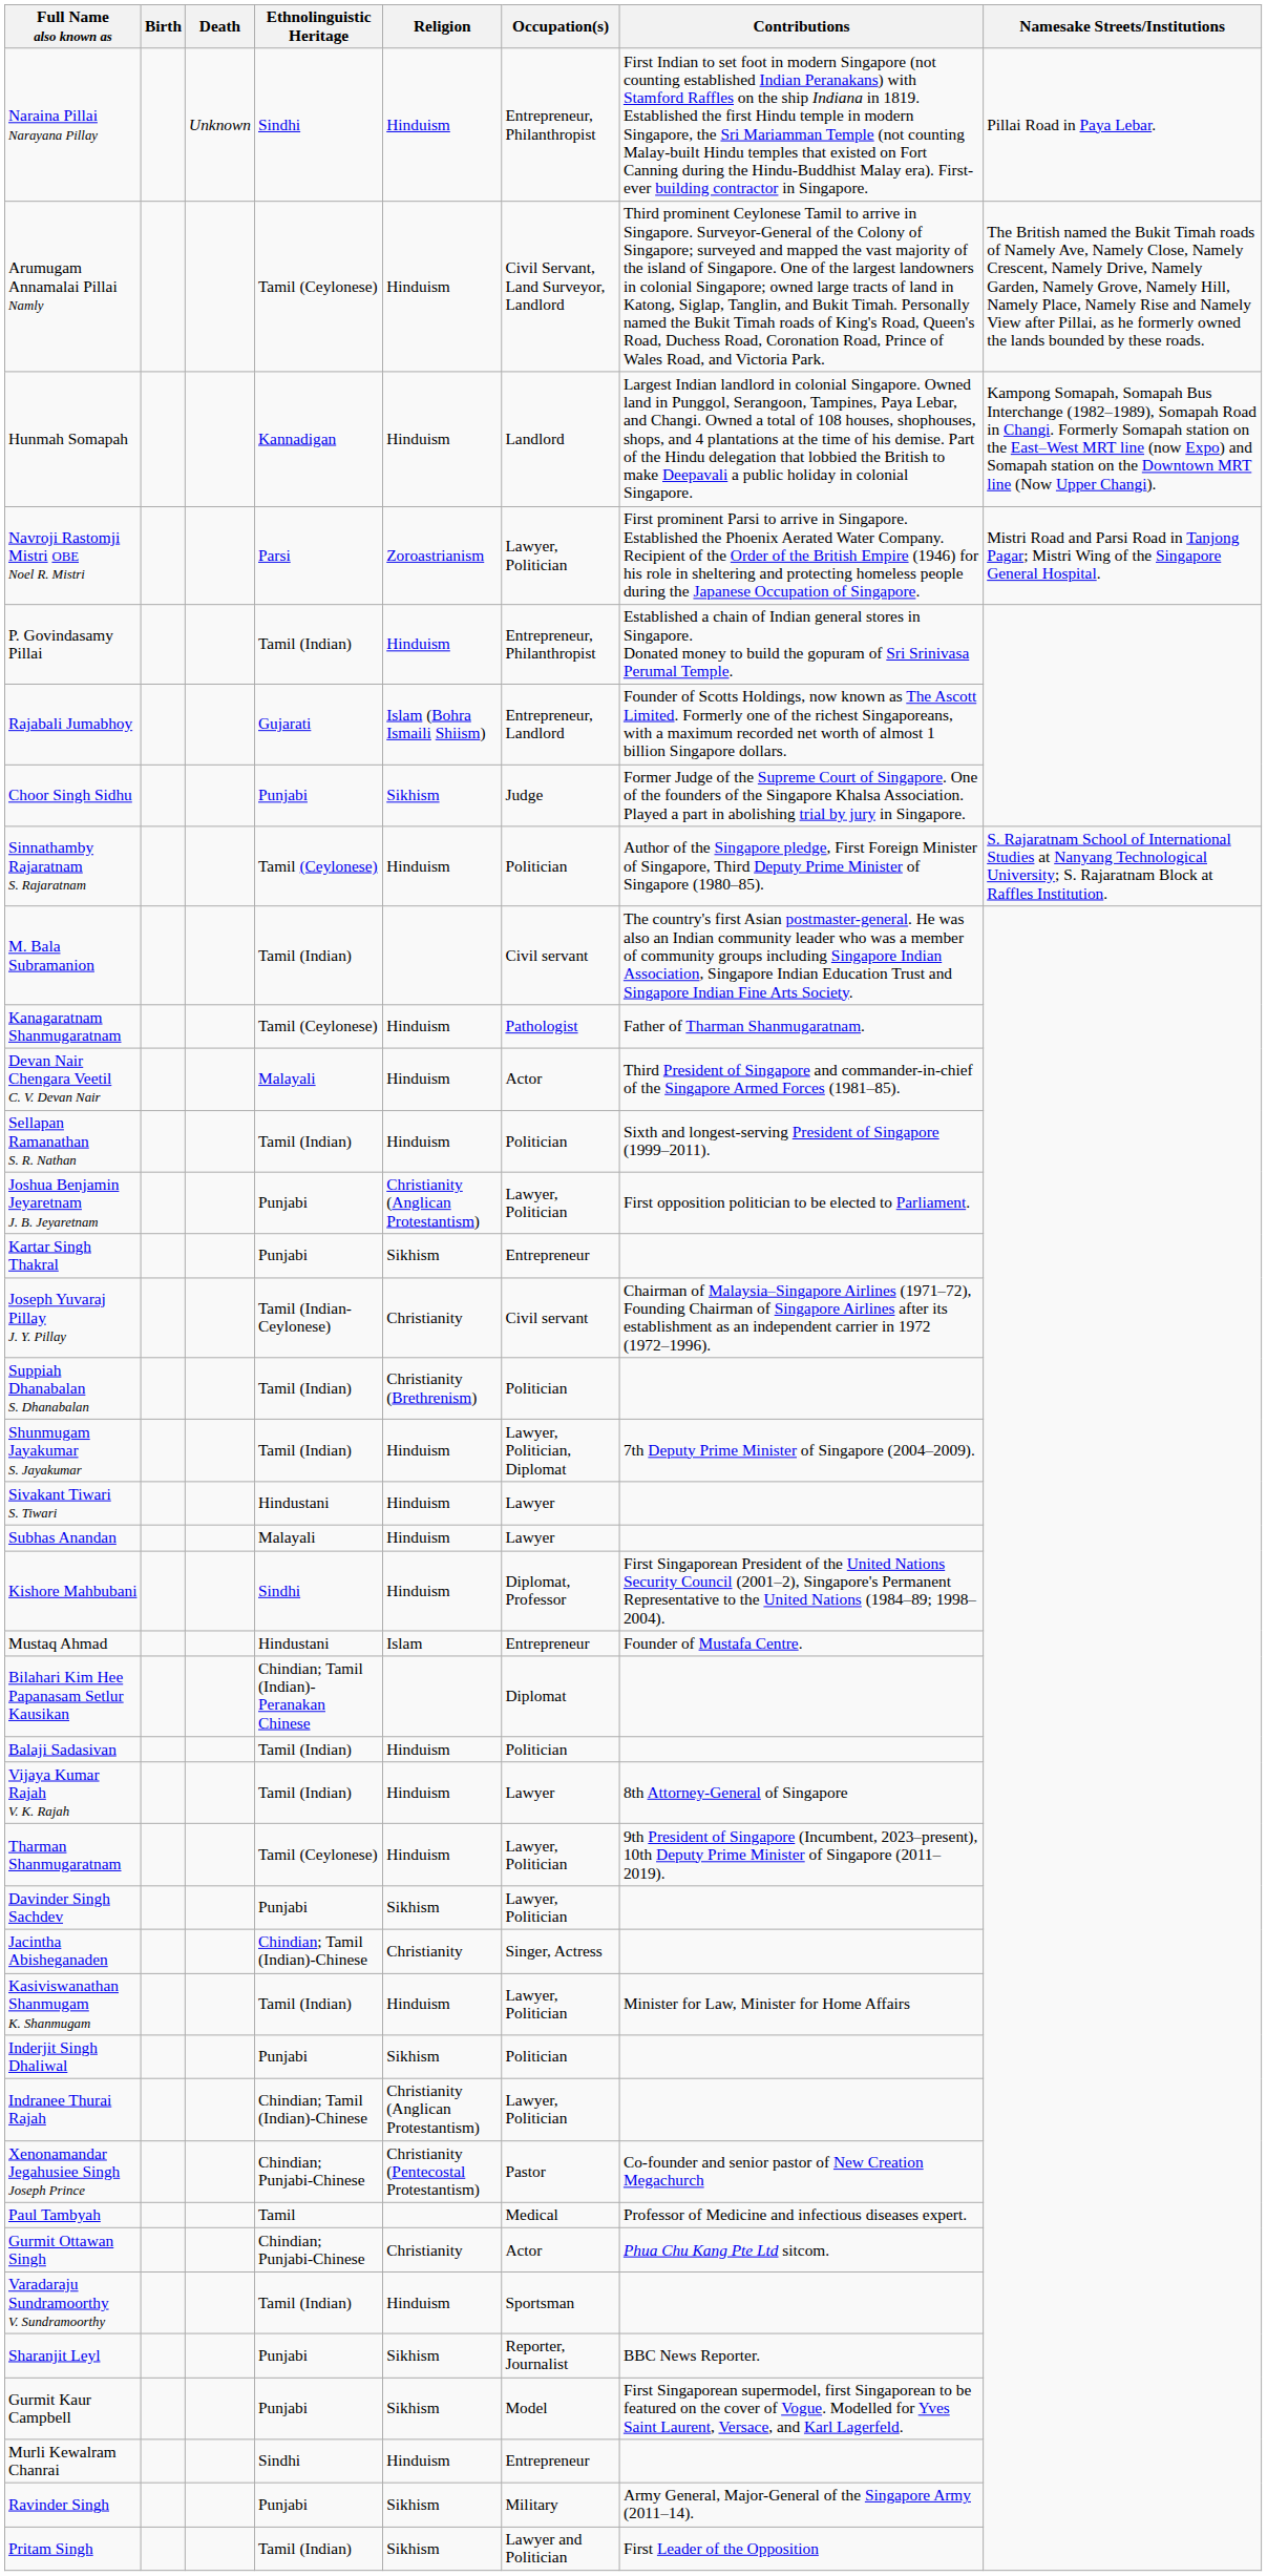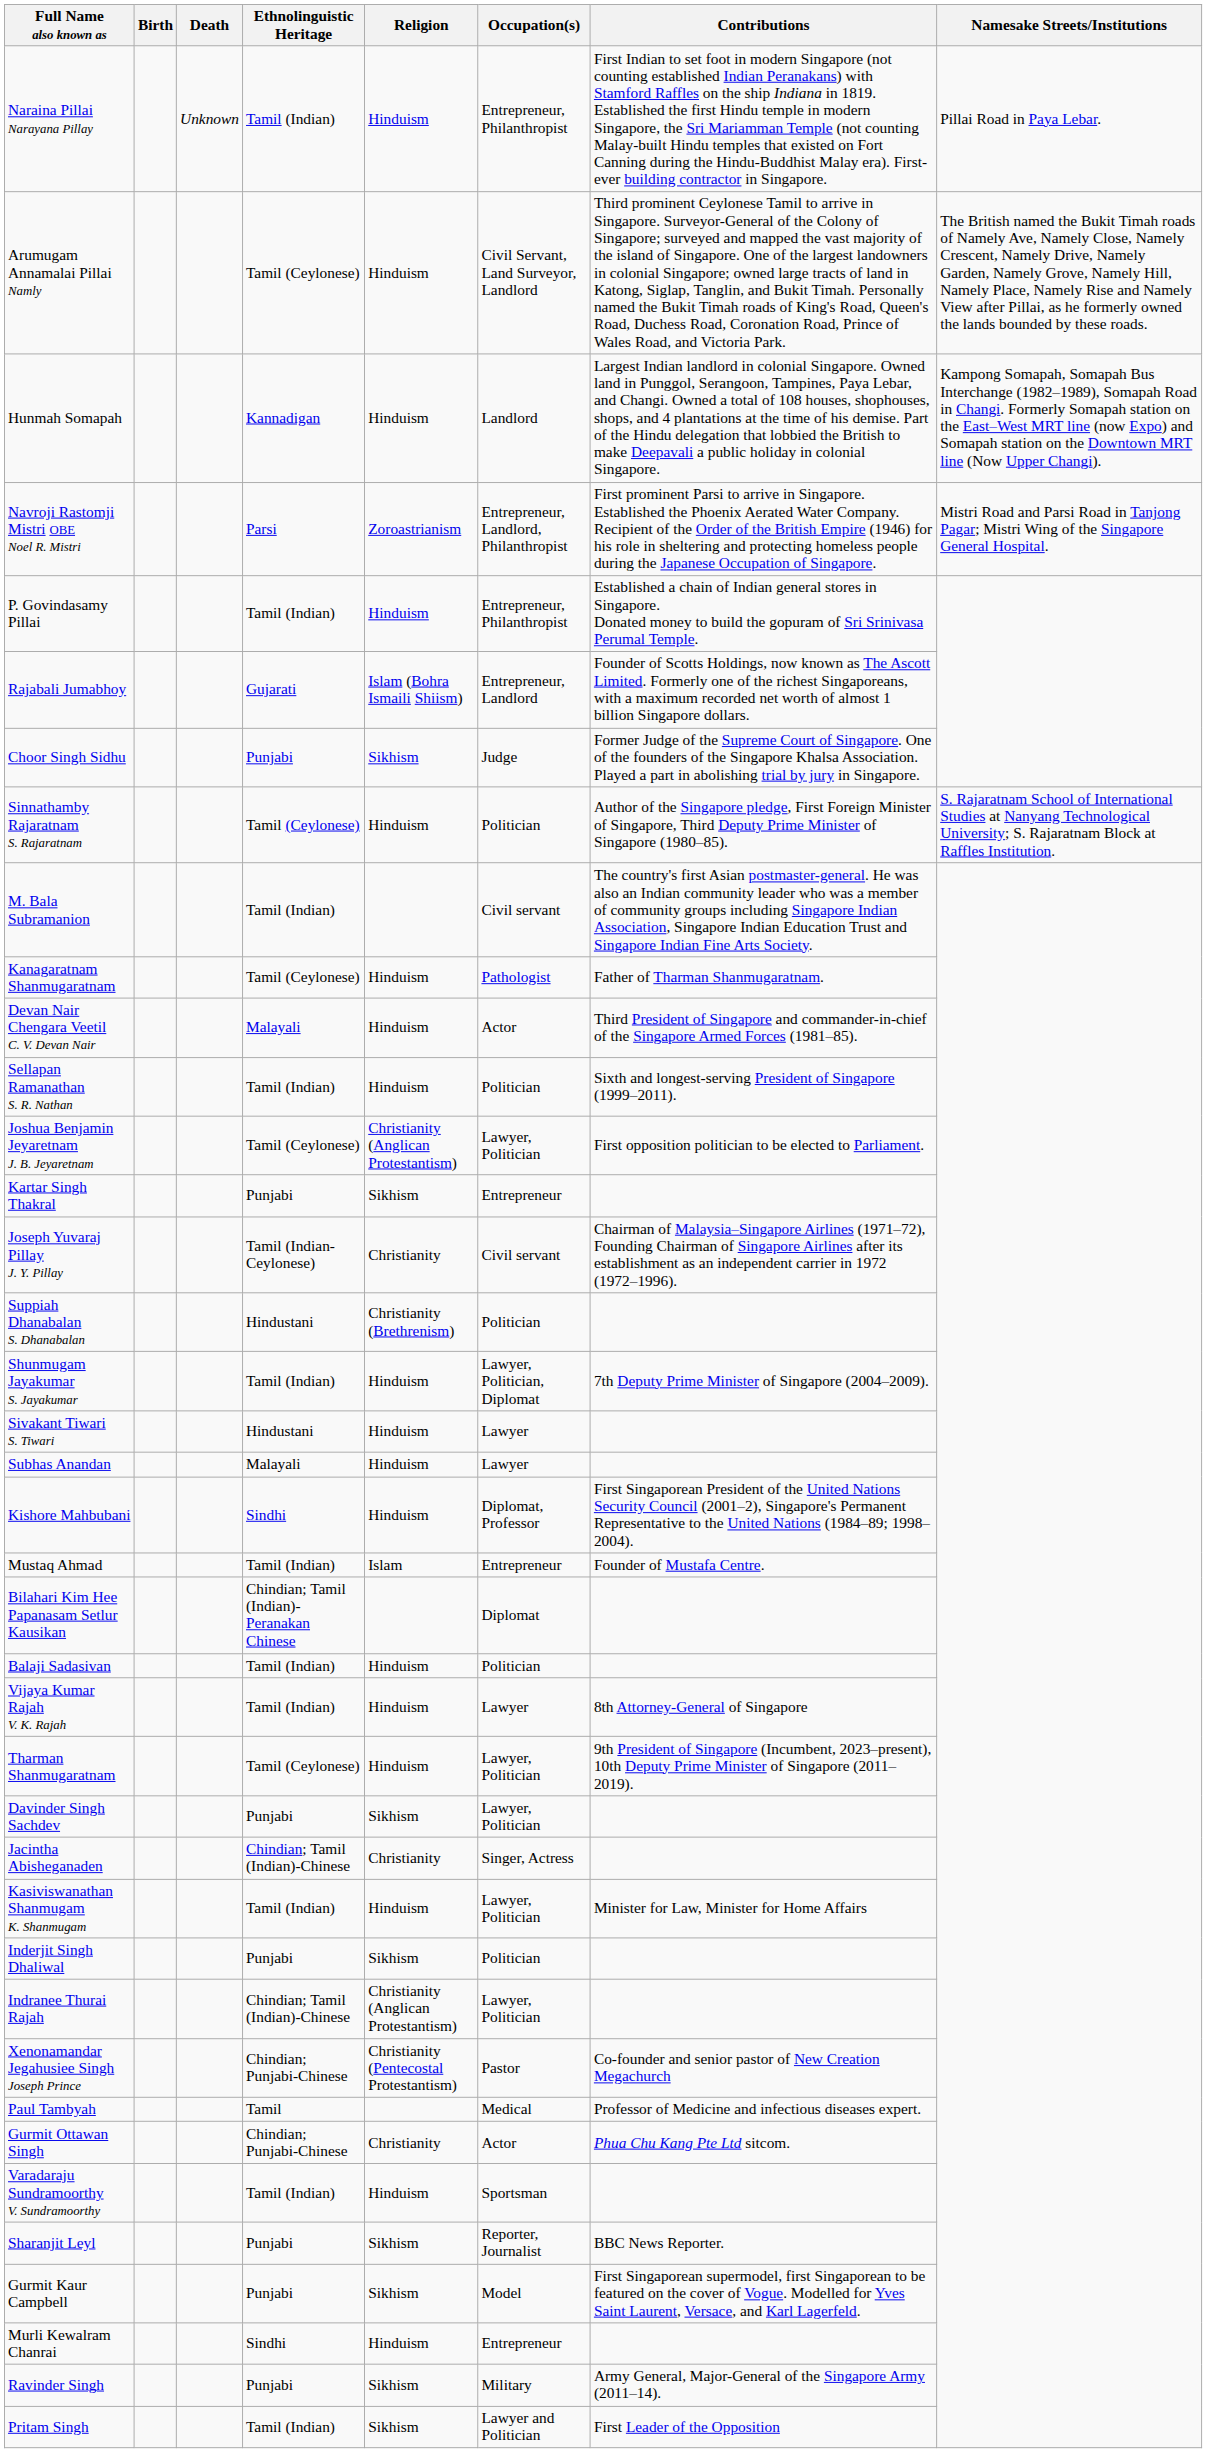 <table class="wikitable sortable">
 <tr>
 <th>Full Name <br> <small> <em>also known as</em> </small></th>
 <th>Birth</th>
 <th>Death</th>
 <th>Ethnolinguistic Heritage</th>
 <th>Religion</th>
 <th>Occupation(s)</th>
 <th>Contributions</th>
 <th>Namesake Streets/Institutions</th>
 </tr>
 <tr>
 <td><a href='#'>Naraina Pillai</a> <br> <small> <em>Narayana Pillay</em> </small></td>
 <td></td>
 <td><em>Unknown</em></td>
-<td><a href='#'>Sindhi</a></td>
+<td><a href='#'>Tamil</a> (Indian)</td>
 <td><a href='#'>Hinduism</a></td>
 <td>Entrepreneur, Philanthropist</td>
 <td>First Indian to set foot in modern Singapore (not counting established <a href='#'>Indian Peranakans</a>) with <a href='#'>Stamford Raffles</a> on the ship <em>Indiana</em> in 1819. Established the first Hindu temple in modern Singapore, the <a href='#'>Sri Mariamman Temple</a> (not counting Malay-built Hindu temples that existed on Fort Canning during the Hindu-Buddhist Malay era). First-ever <a href='#'>building contractor</a> in Singapore.</td>
 <td>Pillai Road in <a href='#'>Paya Lebar</a>.</td>
 </tr>
 <tr>
 <td>Arumugam Annamalai Pillai <br> <small> <em>Namly</em> </small></td>
 <td></td>
 <td></td>
 <td>Tamil (Ceylonese)</td>
 <td>Hinduism</td>
 <td>Civil Servant, Land Surveyor, Landlord</td>
 <td>Third prominent Ceylonese Tamil to arrive in Singapore. Surveyor-General of the Colony of Singapore; surveyed and mapped the vast majority of the island of Singapore. One of the largest landowners in colonial Singapore; owned large tracts of land in Katong, Siglap, Tanglin, and Bukit Timah. Personally named the Bukit Timah roads of King's Road, Queen's Road, Duchess Road, Coronation Road, Prince of Wales Road, and Victoria Park.</td>
 <td>The British named the Bukit Timah roads of Namely Ave, Namely Close, Namely Crescent, Namely Drive, Namely Garden, Namely Grove, Namely Hill, Namely Place, Namely Rise and Namely View after Pillai, as he formerly owned the lands bounded by these roads.</td>
 </tr>
 <tr>
 <td>Hunmah Somapah</td>
 <td></td>
 <td></td>
 <td><a href='#'>Kannadigan</a></td>
 <td>Hinduism</td>
 <td>Landlord</td>
 <td>Largest Indian landlord in colonial Singapore. Owned land in Punggol, Serangoon, Tampines, Paya Lebar, and Changi. Owned a total of 108 houses, shophouses, shops, and 4 plantations at the time of his demise. Part of the Hindu delegation that lobbied the British to make <a href='#'>Deepavali</a> a public holiday in colonial Singapore.</td>
 <td>Kampong Somapah, Somapah Bus Interchange (1982–1989), Somapah Road in <a href='#'>Changi</a>. Formerly Somapah station on the <a href='#'>East–West MRT line</a> (now <a href='#'>Expo</a>) and Somapah station on the <a href='#'>Downtown MRT line</a> (Now <a href='#'>Upper Changi</a>).</td>
 </tr>
 <tr>
 <td><a href='#'>Navroji Rastomji Mistri</a> <small> <a href='#'>OBE</a> </small> <br> <small> <em>Noel R. Mistri</em> </small></td>
 <td></td>
 <td></td>
 <td><a href='#'>Parsi</a></td>
 <td><a href='#'>Zoroastrianism</a></td>
-<td>Lawyer, Politician</td>
+<td>Entrepreneur, Landlord, Philanthropist</td>
 <td>First prominent Parsi to arrive in Singapore. Established the Phoenix Aerated Water Company. Recipient of the <a href='#'>Order of the British Empire</a> (1946) for his role in sheltering and protecting homeless people during the <a href='#'>Japanese Occupation of Singapore</a>.</td>
 <td>Mistri Road and Parsi Road in <a href='#'>Tanjong Pagar</a>; Mistri Wing of the <a href='#'>Singapore General Hospital</a>.</td>
 </tr>
 <tr>
 <td>P. Govindasamy Pillai</td>
 <td></td>
 <td></td>
 <td>Tamil (Indian)</td>
 <td><a href='#'>Hinduism</a></td>
 <td>Entrepreneur, Philanthropist</td>
 <td>Established a chain of Indian general stores in Singapore. <br> Donated money to build the gopuram of <a href='#'>Sri Srinivasa Perumal Temple</a>.</td>
 </tr>
 <tr>
 <td><a href='#'>Rajabali Jumabhoy</a></td>
 <td></td>
 <td></td>
 <td><a href='#'>Gujarati</a></td>
 <td><a href='#'>Islam</a> (<a href='#'>Bohra</a> <a href='#'>Ismaili</a> <a href='#'>Shiism</a>)</td>
 <td>Entrepreneur, Landlord</td>
 <td>Founder of Scotts Holdings, now known as <a href='#'>The Ascott Limited</a>. Formerly one of the richest Singaporeans, with a maximum recorded net worth of almost 1 billion Singapore dollars.</td>
 </tr>
 <tr>
 <td><a href='#'>Choor Singh Sidhu</a></td>
 <td></td>
 <td></td>
 <td><a href='#'>Punjabi</a></td>
 <td><a href='#'>Sikhism</a></td>
 <td>Judge</td>
 <td>Former Judge of the <a href='#'>Supreme Court of Singapore</a>. One of the founders of the Singapore Khalsa Association. Played a part in abolishing <a href='#'>trial by jury</a> in Singapore.</td>
 </tr>
 <tr>
 <td><a href='#'>Sinnathamby Rajaratnam</a> <br> <small> <em>S. Rajaratnam</em> </small></td>
 <td></td>
 <td></td>
 <td>Tamil <a href='#'>(Ceylonese)</a></td>
 <td>Hinduism</td>
 <td>Politician</td>
 <td>Author of the <a href='#'>Singapore pledge</a>, First Foreign Minister of Singapore, Third <a href='#'>Deputy Prime Minister</a> of Singapore (1980–85).</td>
 <td><a href='#'>S. Rajaratnam School of International Studies</a> at <a href='#'>Nanyang Technological University</a>; S. Rajaratnam Block at <a href='#'>Raffles Institution</a>.</td>
 </tr>
 <tr>
 <td><a href='#'>M. Bala Subramanion</a></td>
 <td></td>
 <td></td>
 <td>Tamil (Indian)</td>
 <td></td>
 <td>Civil servant</td>
 <td>The country's first Asian <a href='#'>postmaster-general</a>. He was also an Indian community leader who was a member of community groups including <a href='#'>Singapore Indian Association</a>, Singapore Indian Education Trust and <a href='#'>Singapore Indian Fine Arts Society</a>.</td>
 </tr>
 <tr>
 <td><a href='#'>Kanagaratnam Shanmugaratnam</a></td>
 <td></td>
 <td></td>
 <td>Tamil (Ceylonese)</td>
 <td>Hinduism</td>
 <td><a href='#'>Pathologist</a></td>
 <td>Father of <a href='#'>Tharman Shanmugaratnam</a>.</td>
 </tr>
 <tr>
 <td><a href='#'>Devan Nair Chengara Veetil</a> <br> <small> <em>C. V. Devan Nair</em> </small></td>
 <td></td>
 <td></td>
 <td><a href='#'>Malayali</a></td>
 <td>Hinduism</td>
 <td>Actor</td>
 <td>Third <a href='#'>President of Singapore</a> and commander-in-chief of the <a href='#'>Singapore Armed Forces</a> (1981–85).</td>
 </tr>
 <tr>
 <td><a href='#'>Sellapan Ramanathan</a> <br> <small> <em>S. R. Nathan</em> </small></td>
 <td></td>
 <td></td>
 <td>Tamil (Indian)</td>
 <td>Hinduism</td>
 <td>Politician</td>
 <td>Sixth and longest-serving <a href='#'>President of Singapore</a> (1999–2011).</td>
 </tr>
 <tr>
 <td><a href='#'>Joshua Benjamin Jeyaretnam</a> <br> <small> <em>J. B. Jeyaretnam</em> </small></td>
 <td></td>
 <td></td>
-<td>Punjabi</td>
+<td>Tamil (Ceylonese)</td>
 <td><a href='#'>Christianity</a> (<a href='#'>Anglican</a> <a href='#'>Protestantism</a>)</td>
 <td>Lawyer, Politician</td>
 <td>First opposition politician to be elected to <a href='#'>Parliament</a>.</td>
 </tr>
 <tr>
 <td><a href='#'>Kartar Singh Thakral</a></td>
 <td></td>
 <td> </td>
 <td>Punjabi</td>
 <td>Sikhism</td>
 <td>Entrepreneur</td>
 <td></td>
 </tr>
 <tr>
 <td><a href='#'>Joseph Yuvaraj Pillay</a> <br> <small> <em>J. Y. Pillay</em> </small></td>
 <td></td>
 <td> </td>
 <td>Tamil (Indian-Ceylonese)</td>
 <td>Christianity</td>
 <td>Civil servant</td>
 <td>Chairman of <a href='#'>Malaysia–Singapore Airlines</a> (1971–72), Founding Chairman of <a href='#'>Singapore Airlines</a> after its establishment as an independent carrier in 1972 (1972–1996).</td>
 </tr>
 <tr>
 <td><a href='#'>Suppiah Dhanabalan</a> <br> <small> <em>S. Dhanabalan</em> </small></td>
 <td></td>
 <td> </td>
-<td>Tamil (Indian)</td>
+<td>Hindustani</td>
 <td>Christianity (<a href='#'>Brethrenism</a>)</td>
 <td>Politician</td>
 <td></td>
 </tr>
 <tr>
 <td><a href='#'>Shunmugam Jayakumar</a> <br> <small> <em>S. Jayakumar</em> </small></td>
 <td></td>
 <td> </td>
 <td>Tamil (Indian)</td>
 <td>Hinduism</td>
 <td>Lawyer, Politician, Diplomat</td>
 <td>7th <a href='#'>Deputy Prime Minister</a> of Singapore (2004–2009).</td>
 </tr>
 <tr>
 <td><a href='#'>Sivakant Tiwari</a> <br> <small> <em>S. Tiwari</em> </small></td>
 <td></td>
 <td></td>
 <td>Hindustani</td>
 <td>Hinduism</td>
 <td>Lawyer</td>
 <td></td>
 </tr>
 <tr>
 <td><a href='#'>Subhas Anandan</a></td>
 <td></td>
 <td></td>
 <td>Malayali</td>
 <td>Hinduism</td>
 <td>Lawyer</td>
 <td></td>
 </tr>
 <tr>
 <td><a href='#'>Kishore Mahbubani</a></td>
 <td></td>
 <td> </td>
 <td><a href='#'>Sindhi</a></td>
 <td>Hinduism</td>
 <td>Diplomat, Professor</td>
 <td>First Singaporean President of the <a href='#'>United Nations Security Council</a> (2001–2), Singapore's Permanent Representative to the <a href='#'>United Nations</a> (1984–89; 1998–2004).</td>
 </tr>
 <tr>
 <td>Mustaq Ahmad</td>
 <td></td>
 <td> </td>
-<td>Hindustani</td>
+<td>Tamil (Indian)</td>
 <td>Islam</td>
 <td>Entrepreneur</td>
 <td>Founder of <a href='#'>Mustafa Centre</a>.</td>
 </tr>
 <tr>
 <td><a href='#'>Bilahari Kim Hee Papanasam Setlur Kausikan</a></td>
 <td></td>
 <td> </td>
 <td>Chindian; Tamil (Indian)-<a href='#'>Peranakan Chinese</a></td>
 <td> </td>
 <td>Diplomat</td>
 <td></td>
 </tr>
 <tr>
 <td><a href='#'>Balaji Sadasivan</a></td>
 <td></td>
 <td></td>
 <td>Tamil (Indian)</td>
 <td>Hinduism</td>
 <td>Politician</td>
 <td></td>
 </tr>
 <tr>
 <td><a href='#'>Vijaya Kumar Rajah</a> <br> <small> <em>V. K. Rajah</em> </small></td>
 <td></td>
 <td> </td>
 <td>Tamil (Indian)</td>
 <td>Hinduism</td>
 <td>Lawyer</td>
 <td>8th <a href='#'>Attorney-General</a> of Singapore</td>
 </tr>
 <tr>
 <td><a href='#'>Tharman Shanmugaratnam</a></td>
 <td></td>
 <td> </td>
 <td>Tamil (Ceylonese)</td>
 <td>Hinduism</td>
 <td>Lawyer, Politician</td>
 <td>9th <a href='#'>President of Singapore</a> (Incumbent, 2023–present), 10th <a href='#'>Deputy Prime Minister</a> of Singapore (2011–2019).</td>
 </tr>
 <tr>
 <td><a href='#'>Davinder Singh Sachdev</a></td>
 <td></td>
 <td> </td>
 <td>Punjabi</td>
 <td>Sikhism</td>
 <td>Lawyer, Politician</td>
 <td></td>
 </tr>
 <tr>
 <td><a href='#'>Jacintha Abisheganaden</a></td>
 <td></td>
 <td> </td>
 <td><a href='#'>Chindian</a>; Tamil (Indian)-Chinese</td>
 <td>Christianity</td>
 <td>Singer, Actress</td>
 <td></td>
 </tr>
 <tr>
 <td><a href='#'>Kasiviswanathan Shanmugam</a> <br> <small> <em>K. Shanmugam</em> </small></td>
 <td></td>
 <td> </td>
 <td>Tamil (Indian)</td>
 <td>Hinduism</td>
 <td>Lawyer, Politician</td>
 <td>Minister for Law, Minister for Home Affairs</td>
 </tr>
 <tr>
 <td><a href='#'>Inderjit Singh Dhaliwal</a></td>
 <td></td>
 <td> </td>
 <td>Punjabi</td>
 <td>Sikhism</td>
 <td>Politician</td>
 <td></td>
 </tr>
 <tr>
 <td><a href='#'>Indranee Thurai Rajah</a></td>
 <td></td>
 <td> </td>
 <td>Chindian; Tamil (Indian)-Chinese</td>
 <td>Christianity (Anglican Protestantism)</td>
 <td>Lawyer, Politician</td>
 <td></td>
 </tr>
 <tr>
 <td><a href='#'>Xenonamandar Jegahusiee Singh</a> <br> <small> <em>Joseph Prince</em> </small></td>
 <td></td>
 <td> </td>
 <td>Chindian; Punjabi-Chinese</td>
 <td>Christianity (<a href='#'>Pentecostal</a> Protestantism)</td>
 <td>Pastor</td>
 <td>Co-founder and senior pastor of <a href='#'>New Creation Megachurch</a></td>
 </tr>
 <tr>
 <td><a href='#'>Paul Tambyah</a></td>
 <td></td>
 <td> </td>
 <td>Tamil</td>
 <td></td>
 <td>Medical</td>
 <td>Professor of Medicine and infectious diseases expert.</td>
 </tr>
 <tr>
 <td><a href='#'>Gurmit Ottawan Singh</a></td>
 <td></td>
 <td> </td>
 <td>Chindian; Punjabi-Chinese</td>
 <td>Christianity</td>
 <td>Actor</td>
 <td><em><a href='#'>Phua Chu Kang Pte Ltd</a></em> sitcom.</td>
 </tr>
 <tr>
 <td><a href='#'>Varadaraju Sundramoorthy</a> <br> <small> <em>V. Sundramoorthy</em> </small></td>
 <td></td>
 <td> </td>
 <td>Tamil (Indian)</td>
 <td>Hinduism</td>
 <td>Sportsman</td>
 <td></td>
 </tr>
 <tr>
 <td><a href='#'>Sharanjit Leyl</a></td>
 <td></td>
 <td> </td>
 <td>Punjabi</td>
 <td>Sikhism</td>
 <td>Reporter, Journalist</td>
 <td>BBC News Reporter.</td>
 </tr>
 <tr>
 <td>Gurmit Kaur Campbell</td>
 <td> </td>
 <td> </td>
 <td>Punjabi</td>
 <td>Sikhism</td>
 <td>Model</td>
 <td>First Singaporean supermodel, first Singaporean to be featured on the cover of <a href='#'>Vogue</a>. Modelled for <a href='#'>Yves Saint Laurent</a>, <a href='#'>Versace</a>, and <a href='#'>Karl Lagerfeld</a>.</td>
 </tr>
 <tr>
 <td>Murli Kewalram Chanrai</td>
 <td> </td>
 <td> </td>
 <td>Sindhi</td>
 <td>Hinduism</td>
 <td>Entrepreneur</td>
 <td></td>
 </tr>
 <tr>
 <td><a href='#'>Ravinder Singh</a></td>
 <td> </td>
 <td> </td>
 <td>Punjabi</td>
 <td>Sikhism</td>
 <td>Military</td>
 <td>Army General, Major-General of the <a href='#'>Singapore Army</a> (2011–14).</td>
 </tr>
 <tr>
 <td><a href='#'>Pritam Singh</a></td>
 <td> </td>
 <td> </td>
 <td>Tamil (Indian)</td>
 <td>Sikhism</td>
 <td>Lawyer and Politician</td>
 <td>First <a href='#'>Leader of the Opposition</a></td>
 </tr>
 </table>
